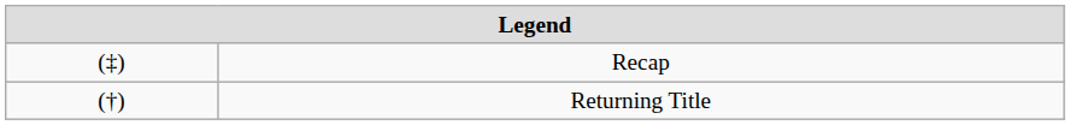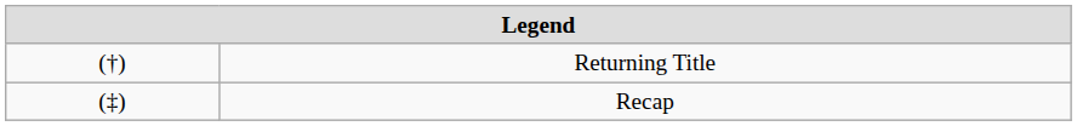 <table class="wikitable" width="100%" style="font-size:85%; text-align:center;">
 <tr>
 <th style="background: #DDDDDD;" colspan="2">Legend</th>
 </tr>
 <tr>
+<td>(†)</td>
+<td>Returning Title</td>
+</tr>
+<tr>
 <td>(‡)</td>
 <td>Recap</td>
 </tr>
-<tr>
-<td>(†)</td>
-<td>Returning Title</td>
-</tr>
 </table>
